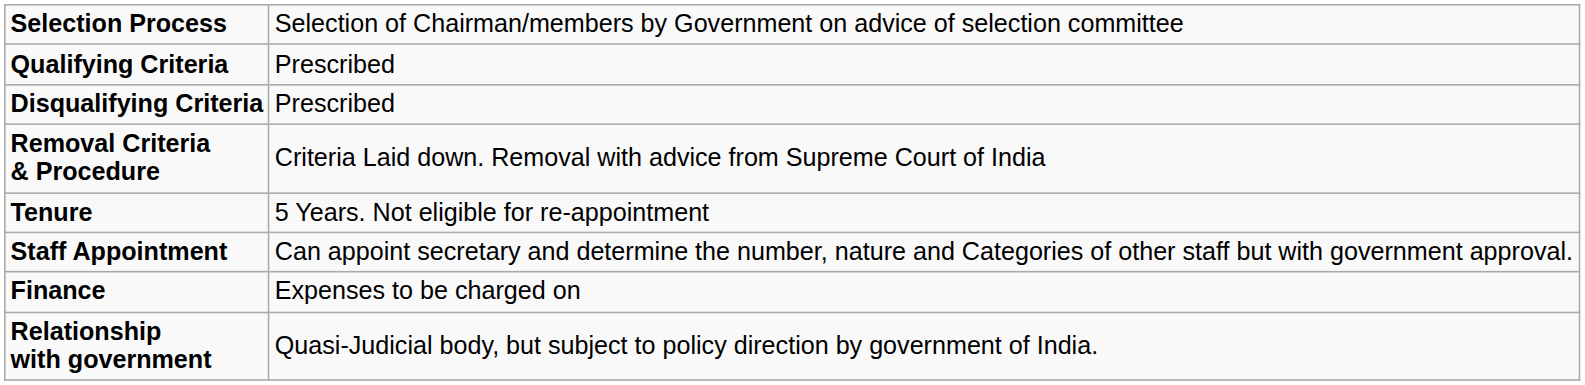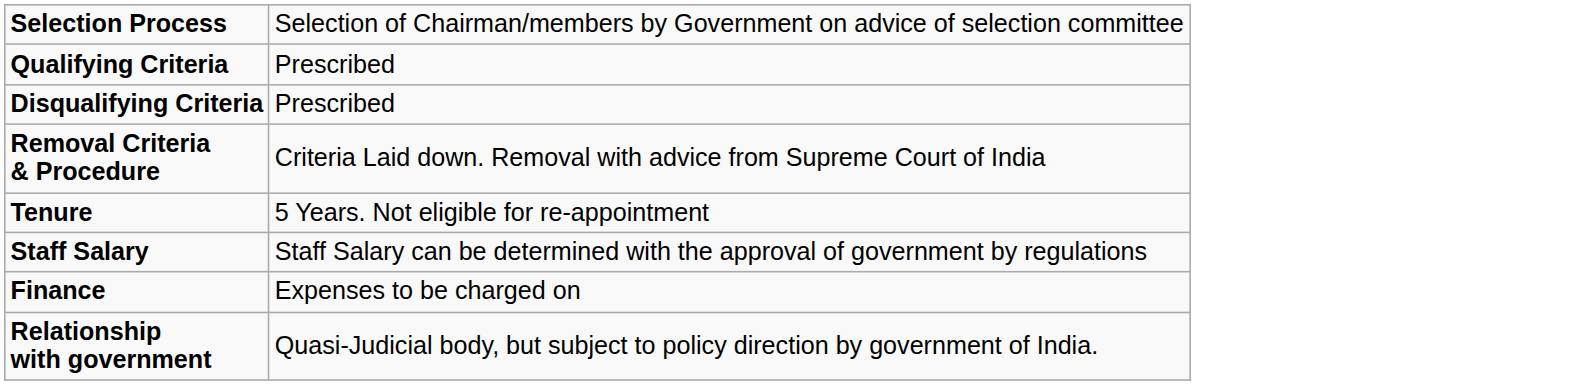 <table class="wikitable" style="text-align:left">
 <tr>
 <td><strong>Selection Process</strong></td>
 <td>Selection of Chairman/members by Government on advice of selection committee</td>
 </tr>
 <tr>
 <td><strong>Qualifying Criteria </strong></td>
 <td>Prescribed</td>
 </tr>
 <tr>
 <td><strong>Disqualifying Criteria</strong></td>
 <td>Prescribed</td>
 </tr>
 <tr>
 <td><strong>Removal Criteria <br>& Procedure</strong></td>
 <td>Criteria Laid down. Removal with advice from Supreme Court of India</td>
 </tr>
 <tr>
 <td><strong>Tenure</strong></td>
 <td>5 Years. Not eligible for re-appointment</td>
 </tr>
 <tr>
-<td><strong>Staff Appointment</strong></td>
-<td>Can appoint secretary and determine the number, nature and Categories of other staff but with government approval.</td>
+<td><strong>Staff Salary</strong></td>
+<td>Staff Salary can be determined with the approval of government by regulations</td>
 </tr>
 <tr>
 <td><strong> Finance</strong></td>
 <td>Expenses to be charged on </td>
 </tr>
 <tr>
 <td><strong>Relationship <br>with government</strong></td>
 <td>Quasi-Judicial body, but subject to policy direction by government of India.</td>
 </tr>
 </table>
